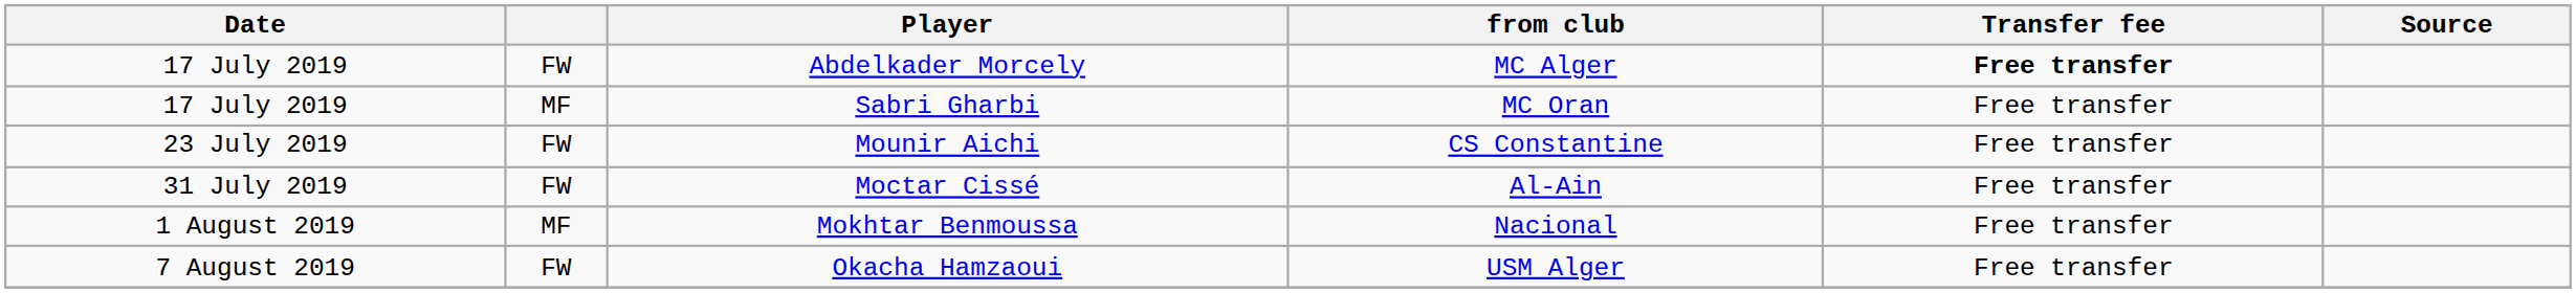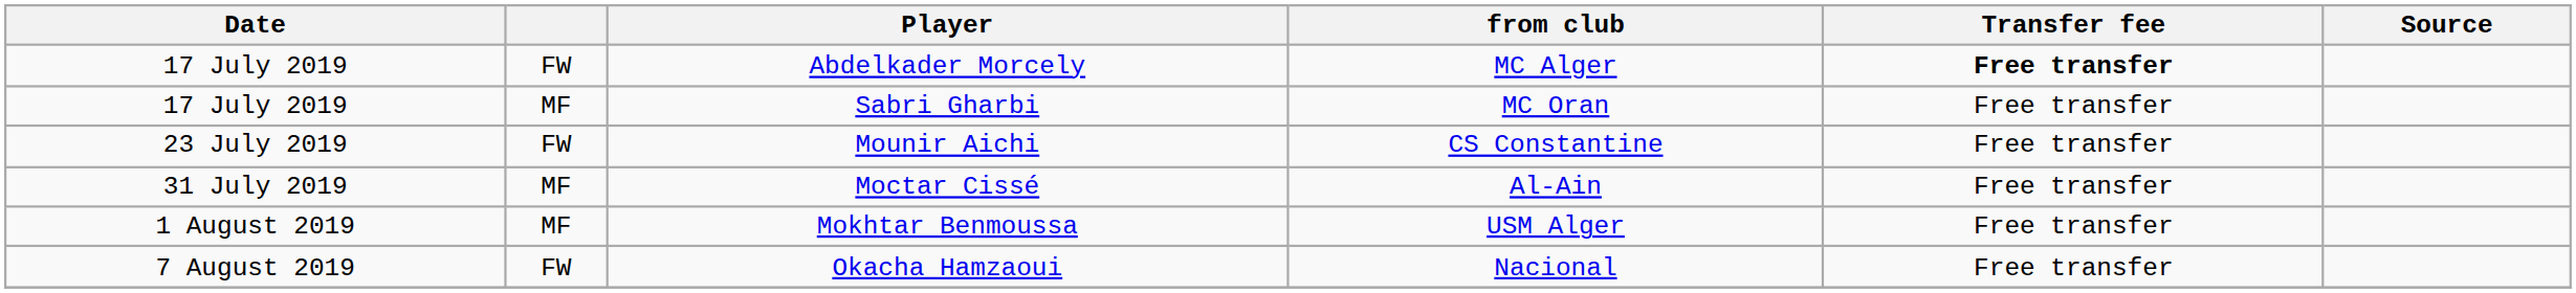 <table class="wikitable sortable" style="width:70%; text-align:center; font-size:85%; text-align:centre;">
 <tr>
 <th>Date</th>
 <th></th>
 <th>Player</th>
 <th>from club</th>
 <th>Transfer fee</th>
 <th>Source</th>
 </tr>
 <tr>
 <td>17 July 2019</td>
 <td>FW</td>
 <td> <a href='#'>Abdelkader Morcely</a></td>
 <td><a href='#'>MC Alger</a></td>
 <td><strong>Free transfer</strong></td>
 <td></td>
 </tr>
 <tr>
 <td>17 July 2019</td>
 <td>MF</td>
 <td> <a href='#'>Sabri Gharbi</a></td>
 <td><a href='#'>MC Oran</a></td>
 <td>Free transfer</td>
 <td></td>
 </tr>
 <tr>
 <td>23 July 2019</td>
 <td>FW</td>
 <td> <a href='#'>Mounir Aichi</a></td>
 <td><a href='#'>CS Constantine</a></td>
 <td>Free transfer</td>
 <td></td>
 </tr>
 <tr>
 <td>31 July 2019</td>
-<td>FW</td>
+<td>MF</td>
 <td> <a href='#'>Moctar Cissé</a></td>
 <td> <a href='#'>Al-Ain</a></td>
 <td>Free transfer</td>
 <td></td>
 </tr>
 <tr>
 <td>1 August 2019</td>
 <td>MF</td>
 <td> <a href='#'>Mokhtar Benmoussa</a></td>
-<td> <a href='#'>Nacional</a></td>
+<td><a href='#'>USM Alger</a></td>
 <td>Free transfer</td>
 <td></td>
 </tr>
 <tr>
 <td>7 August 2019</td>
 <td>FW</td>
 <td> <a href='#'>Okacha Hamzaoui</a></td>
-<td><a href='#'>USM Alger</a></td>
+<td> <a href='#'>Nacional</a></td>
 <td>Free transfer</td>
 <td></td>
 </tr>
 <tr>
 </tr>
 </table>
